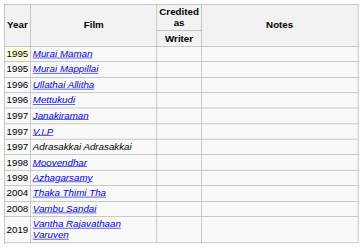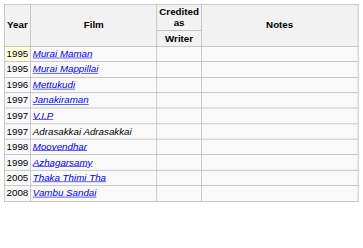 <table class="wikitable sortable">
 <tr>
 <th rowspan="2" style="width:35px;">Year</th>
 <th rowspan="2" style="width:200px;">Film</th>
 <th>Credited as</th>
 <th rowspan="2"  style="text-align:center; width:250px;" class="unsortable">Notes</th>
 </tr>
 <tr>
 <th width=65>Writer</th>
 </tr>
 <tr>
 <td style="background: lightyellow;">1995</td>
 <td><em><a href='#'>Murai Maman</a></em></td>
 <td></td>
 <td></td>
 </tr>
 <tr>
 <td>1995</td>
 <td><em><a href='#'>Murai Mappillai</a></em></td>
-<td></td>
-<td></td>
-</tr>
-<tr>
-<td>1996</td>
-<td><em><a href='#'>Ullathai Allitha</a></em></td>
 <td></td>
 <td></td>
 </tr>
 <tr>
 <td>1996</td>
 <td><em><a href='#'>Mettukudi</a></em></td>
 <td></td>
 <td></td>
 </tr>
 <tr>
 <td>1997</td>
 <td><em><a href='#'>Janakiraman</a></em></td>
 <td></td>
 <td></td>
 </tr>
 <tr>
 <td>1997</td>
 <td><em><a href='#'>V.I.P</a></em></td>
 <td></td>
 <td></td>
 </tr>
 <tr>
 <td>1997</td>
 <td><em>Adrasakkai Adrasakkai</em></td>
 <td></td>
 <td></td>
 </tr>
 <tr>
 <td>1998</td>
 <td><em><a href='#'>Moovendhar</a></em></td>
 <td></td>
 <td></td>
 </tr>
 <tr>
 <td>1999</td>
 <td><em><a href='#'>Azhagarsamy</a></em></td>
 <td></td>
 <td></td>
 </tr>
 <tr>
-<td>2004</td>
+<td>2005</td>
 <td><em><a href='#'>Thaka Thimi Tha</a></em></td>
 <td></td>
 <td></td>
 </tr>
 <tr>
 <td>2008</td>
 <td><em><a href='#'>Vambu Sandai</a></em></td>
 <td></td>
 <td></td>
 </tr>
-<tr>
-<td>2019</td>
-<td><em><a href='#'>Vantha Rajavathaan Varuven</a></em></td>
-<td></td>
-<td></td>
-</tr>
 </table>
